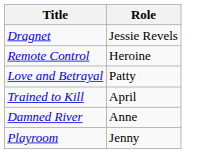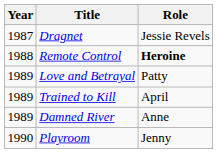 <table class="wikitable">
 <tr>
+<th>Year</th>
 <th>Title</th>
 <th>Role</th>
 </tr>
 <tr>
+<td>1987</td>
 <td><em><a href='#'>Dragnet</a></em></td>
 <td>Jessie Revels</td>
 </tr>
 <tr>
+<td>1988</td>
 <td><em><a href='#'>Remote Control</a></em></td>
-<td>Heroine</td>
+<td><strong>Heroine</strong></td>
 </tr>
 <tr>
+<td>1989</td>
 <td><em><a href='#'>Love and Betrayal</a></em></td>
 <td>Patty</td>
 </tr>
 <tr>
+<td>1989</td>
 <td><em><a href='#'>Trained to Kill</a></em></td>
 <td>April</td>
 </tr>
 <tr>
+<td>1989</td>
 <td><em><a href='#'>Damned River</a></em></td>
 <td>Anne</td>
 </tr>
 <tr>
+<td>1990</td>
 <td><em><a href='#'>Playroom</a></em></td>
 <td>Jenny</td>
 </tr>
 </table>
